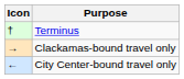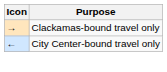 <table class="wikitable">
 <tr>
 <th scope="col">Icon</th>
 <th scope="col">Purpose</th>
-</tr>
-<tr>
-<td scope="row" style="background-color:#ddffdd">†</td>
-<td><a href='#'>Terminus</a></td>
 </tr>
 <tr>
 <td scope="row" style="background-color:#FFE6BD">→</td>
 <td>Clackamas-bound travel only</td>
 </tr>
 <tr>
 <td scope="row" style="background-color:#D0E7FF">←</td>
 <td>City Center-bound travel only</td>
 </tr>
 </table>
